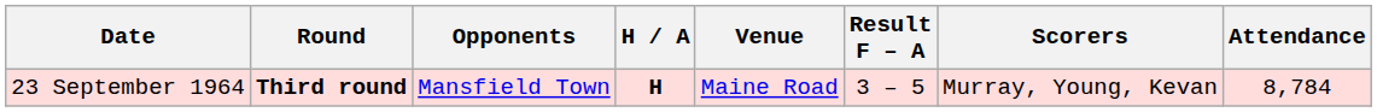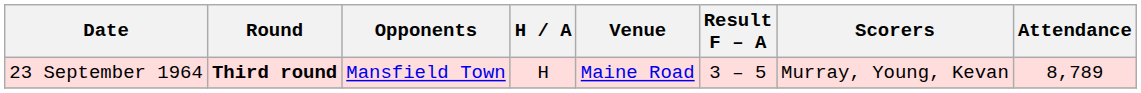 <table class="wikitable" style="text-align:center">
 <tr>
 <th>Date</th>
 <th>Round</th>
 <th>Opponents</th>
 <th>H / A</th>
 <th>Venue</th>
 <th>Result<br>F – A</th>
 <th>Scorers</th>
 <th>Attendance</th>
 </tr>
 <tr bgcolor="#ffdddd">
 <td>23 September 1964</td>
 <td><strong>Third round</strong></td>
 <td><a href='#'>Mansfield Town</a></td>
-<td><strong>H</strong></td>
+<td>H</td>
 <td><a href='#'>Maine Road</a></td>
 <td>3 – 5</td>
 <td>Murray, Young, Kevan</td>
-<td>8,784</td>
+<td>8,789</td>
 </tr>
 </table>
